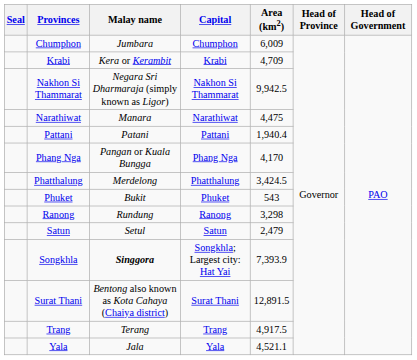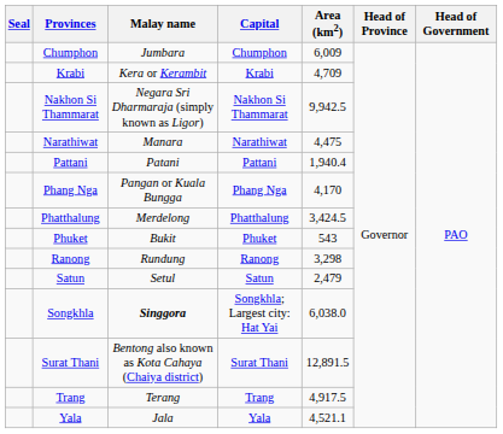 <table class="wikitable noresize sortable" style="text-align:center; font-size:95%">
 <tr>
 <th class="unsortable"><a href='#'>Seal</a></th>
 <th><a href='#'>Provinces</a></th>
 <th>Malay name</th>
 <th><a href='#'>Capital</a></th>
 <th>Area (km<sup>2</sup>)</th>
 <th>Head of Province</th>
 <th>Head of Government</th>
 </tr>
 <tr>
 <td></td>
 <td><a href='#'>Chumphon</a></td>
 <td><em>Jumbara</em></td>
 <td><a href='#'>Chumphon</a></td>
 <td>6,009</td>
 <td rowspan=14>Governor</td>
 <td rowspan=14><a href='#'>PAO</a></td>
 </tr>
 <tr>
 <td></td>
 <td><a href='#'>Krabi</a></td>
 <td><em>Kera</em> or <em><a href='#'>Kerambit</a></em></td>
 <td><a href='#'>Krabi</a></td>
 <td>4,709</td>
 </tr>
 <tr>
 <td></td>
 <td><a href='#'>Nakhon Si Thammarat</a></td>
 <td><em>Negara Sri Dharmaraja</em> (simply known as <em>Ligor</em>)</td>
 <td><a href='#'>Nakhon Si Thammarat</a></td>
 <td>9,942.5</td>
 </tr>
 <tr>
 <td></td>
 <td><a href='#'>Narathiwat</a></td>
 <td><em>Manara</em></td>
 <td><a href='#'>Narathiwat</a></td>
 <td>4,475</td>
 </tr>
 <tr>
 <td></td>
 <td><a href='#'>Pattani</a></td>
 <td><em>Patani</em></td>
 <td><a href='#'>Pattani</a></td>
 <td>1,940.4</td>
 </tr>
 <tr>
 <td></td>
 <td><a href='#'>Phang Nga</a></td>
 <td><em>Pangan</em> or <em>Kuala Bungga</em></td>
 <td><a href='#'>Phang Nga</a></td>
 <td>4,170</td>
 </tr>
 <tr>
 <td></td>
 <td><a href='#'>Phatthalung</a></td>
 <td><em>Merdelong</em></td>
 <td><a href='#'>Phatthalung</a></td>
 <td>3,424.5</td>
 </tr>
 <tr>
 <td></td>
 <td><a href='#'>Phuket</a></td>
 <td><em>Bukit</em></td>
 <td><a href='#'>Phuket</a></td>
 <td>543</td>
 </tr>
 <tr>
 <td></td>
 <td><a href='#'>Ranong</a></td>
 <td><em>Rundung</em></td>
 <td><a href='#'>Ranong</a></td>
 <td>3,298</td>
 </tr>
 <tr>
 <td></td>
 <td><a href='#'>Satun</a></td>
 <td><em>Setul</em></td>
 <td><a href='#'>Satun</a></td>
 <td>2,479</td>
 </tr>
 <tr>
 <td></td>
 <td><a href='#'>Songkhla</a></td>
 <td><strong><em>Singgora</em></strong></td>
 <td><a href='#'>Songkhla</a>; Largest city: <a href='#'>Hat Yai</a></td>
-<td>7,393.9</td>
+<td>6,038.0</td>
 </tr>
 <tr>
 <td></td>
 <td><a href='#'>Surat Thani</a></td>
 <td><em>Bentong</em> also known as <em>Kota Cahaya</em> (<a href='#'>Chaiya district</a>)</td>
 <td><a href='#'>Surat Thani</a></td>
 <td>12,891.5</td>
 </tr>
 <tr>
 <td></td>
 <td><a href='#'>Trang</a></td>
 <td><em>Terang</em></td>
 <td><a href='#'>Trang</a></td>
 <td>4,917.5</td>
 </tr>
 <tr>
 <td></td>
 <td><a href='#'>Yala</a></td>
 <td><em>Jala</em></td>
 <td><a href='#'>Yala</a></td>
 <td>4,521.1</td>
 </tr>
 </table>
